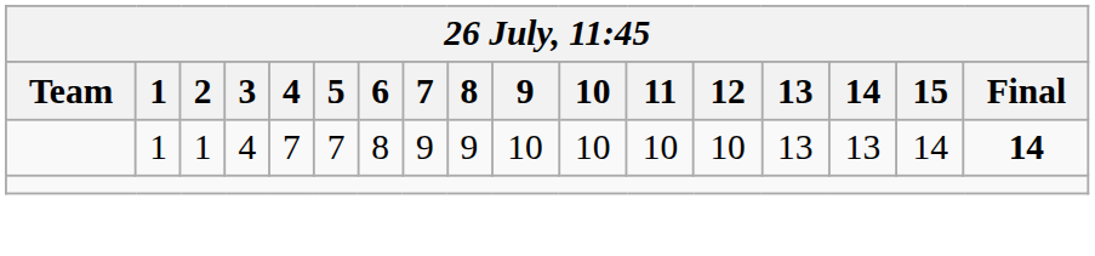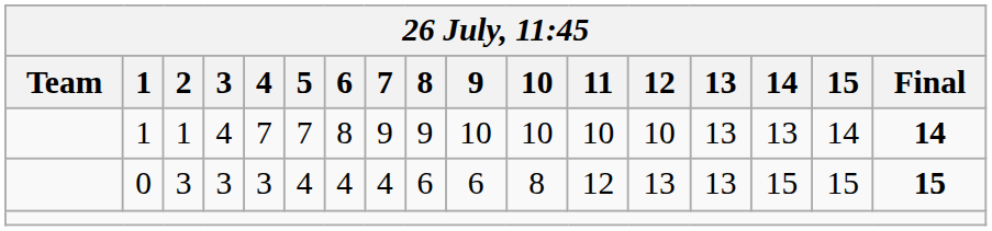 <table class=wikitable style="text-align:center; width: 55%">
 <tr>
 <th colspan=17><em>26 July, 11:45</em></th>
 </tr>
 <tr>
 <th>Team</th>
 <th>1</th>
 <th>2</th>
 <th>3</th>
 <th>4</th>
 <th>5</th>
 <th>6</th>
 <th>7</th>
 <th>8</th>
 <th>9</th>
 <th>10</th>
 <th>11</th>
 <th>12</th>
 <th>13</th>
 <th>14</th>
 <th>15</th>
 <th>Final</th>
 </tr>
 <tr>
 <td align=left></td>
 <td>1</td>
 <td>1</td>
 <td>4</td>
 <td>7</td>
 <td>7</td>
 <td>8</td>
 <td>9</td>
 <td>9</td>
 <td>10</td>
 <td>10</td>
 <td>10</td>
 <td>10</td>
 <td>13</td>
 <td>13</td>
 <td>14</td>
 <td><strong>14</strong></td>
 </tr>
 <tr>
+<td align=left><strong></strong></td>
+<td>0</td>
+<td>3</td>
+<td>3</td>
+<td>3</td>
+<td>4</td>
+<td>4</td>
+<td>4</td>
+<td>6</td>
+<td>6</td>
+<td>8</td>
+<td>12</td>
+<td>13</td>
+<td>13</td>
+<td>15</td>
+<td>15</td>
+<td><strong>15</strong></td>
+</tr>
+<tr>
 <td colspan=17></td>
 </tr>
 </table>
